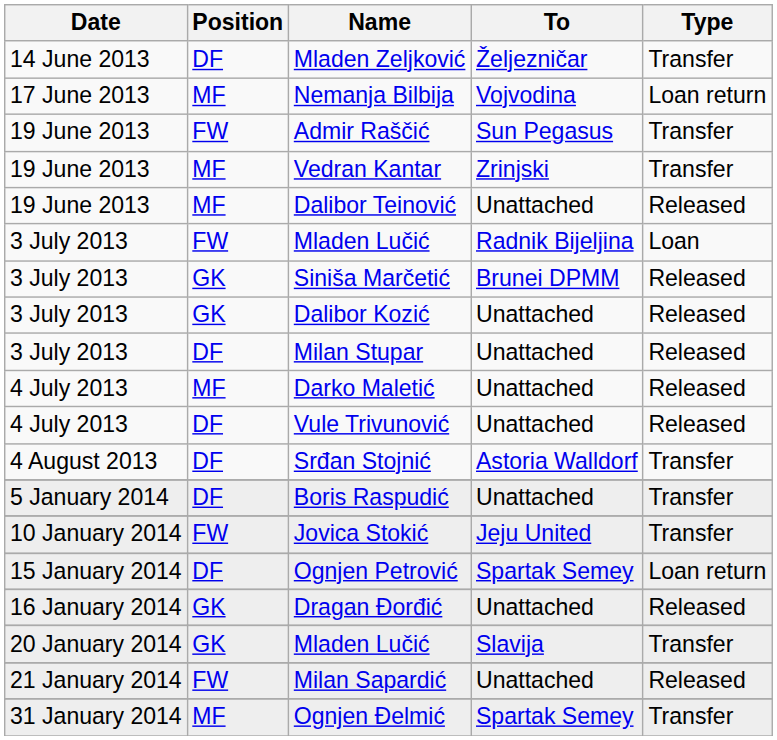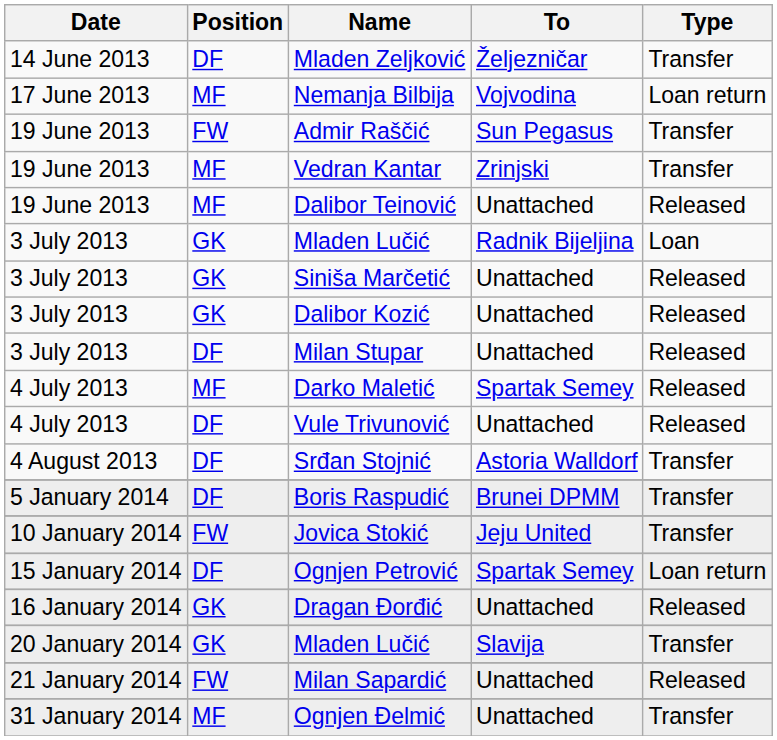 <table class="wikitable">
 <tr>
 <th>Date</th>
 <th>Position</th>
 <th>Name</th>
 <th>To</th>
 <th>Type</th>
 </tr>
 <tr>
 <td>14 June 2013</td>
 <td><a href='#'>DF</a></td>
 <td> <a href='#'>Mladen Zeljković</a></td>
 <td> <a href='#'>Željezničar</a></td>
 <td>Transfer</td>
 </tr>
 <tr>
 <td>17 June 2013</td>
 <td><a href='#'>MF</a></td>
 <td> <a href='#'>Nemanja Bilbija</a></td>
 <td> <a href='#'>Vojvodina</a></td>
 <td>Loan return</td>
 </tr>
 <tr>
 <td>19 June 2013</td>
 <td><a href='#'>FW</a></td>
 <td> <a href='#'>Admir Raščić</a></td>
 <td> <a href='#'>Sun Pegasus</a></td>
 <td>Transfer</td>
 </tr>
 <tr>
 <td>19 June 2013</td>
 <td><a href='#'>MF</a></td>
 <td> <a href='#'>Vedran Kantar</a></td>
 <td> <a href='#'>Zrinjski</a></td>
 <td>Transfer</td>
 </tr>
 <tr>
 <td>19 June 2013</td>
 <td><a href='#'>MF</a></td>
 <td> <a href='#'>Dalibor Teinović</a></td>
 <td>Unattached</td>
 <td>Released</td>
 </tr>
 <tr>
 <td>3 July 2013</td>
-<td><a href='#'>FW</a></td>
+<td><a href='#'>GK</a></td>
 <td> <a href='#'>Mladen Lučić</a></td>
 <td> <a href='#'>Radnik Bijeljina</a></td>
 <td>Loan</td>
 </tr>
 <tr>
 <td>3 July 2013</td>
 <td><a href='#'>GK</a></td>
 <td> <a href='#'>Siniša Marčetić</a></td>
-<td> <a href='#'>Brunei DPMM</a></td>
+<td>Unattached</td>
 <td>Released</td>
 </tr>
 <tr>
 <td>3 July 2013</td>
 <td><a href='#'>GK</a></td>
 <td> <a href='#'>Dalibor Kozić</a></td>
 <td>Unattached</td>
 <td>Released</td>
 </tr>
 <tr>
 <td>3 July 2013</td>
 <td><a href='#'>DF</a></td>
 <td> <a href='#'>Milan Stupar</a></td>
 <td>Unattached</td>
 <td>Released</td>
 </tr>
 <tr>
 <td>4 July 2013</td>
 <td><a href='#'>MF</a></td>
 <td> <a href='#'>Darko Maletić</a></td>
-<td>Unattached</td>
+<td> <a href='#'>Spartak Semey</a></td>
 <td>Released</td>
 </tr>
 <tr>
 <td>4 July 2013</td>
 <td><a href='#'>DF</a></td>
 <td> <a href='#'>Vule Trivunović</a></td>
 <td>Unattached</td>
 <td>Released</td>
 </tr>
 <tr>
 <td>4 August 2013</td>
 <td><a href='#'>DF</a></td>
 <td> <a href='#'>Srđan Stojnić</a></td>
 <td> <a href='#'>Astoria Walldorf</a></td>
 <td>Transfer</td>
 </tr>
 <tr>
 </tr>
 <tr bgcolor=#EEEEEE>
 <td>5 January 2014</td>
 <td><a href='#'>DF</a></td>
 <td> <a href='#'>Boris Raspudić</a></td>
-<td>Unattached</td>
+<td> <a href='#'>Brunei DPMM</a></td>
 <td>Transfer</td>
 </tr>
 <tr>
 </tr>
 <tr bgcolor=#EEEEEE>
 <td>10 January 2014</td>
 <td><a href='#'>FW</a></td>
 <td> <a href='#'>Jovica Stokić</a></td>
 <td> <a href='#'>Jeju United</a></td>
 <td>Transfer</td>
 </tr>
 <tr>
 </tr>
 <tr>
 </tr>
 <tr bgcolor=#EEEEEE>
 <td>15 January 2014</td>
 <td><a href='#'>DF</a></td>
 <td> <a href='#'>Ognjen Petrović</a></td>
 <td> <a href='#'>Spartak Semey</a></td>
 <td>Loan return</td>
 </tr>
 <tr>
 </tr>
 <tr bgcolor=#EEEEEE>
 <td>16 January 2014</td>
 <td><a href='#'>GK</a></td>
 <td> <a href='#'>Dragan Đorđić</a></td>
 <td>Unattached</td>
 <td>Released</td>
 </tr>
 <tr>
 </tr>
 <tr bgcolor=#EEEEEE>
 <td>20 January 2014</td>
 <td><a href='#'>GK</a></td>
 <td> <a href='#'>Mladen Lučić</a></td>
 <td> <a href='#'>Slavija</a></td>
 <td>Transfer</td>
 </tr>
 <tr>
 </tr>
 <tr bgcolor=#EEEEEE>
 <td>21 January 2014</td>
 <td><a href='#'>FW</a></td>
 <td> <a href='#'>Milan Sapardić</a></td>
 <td>Unattached</td>
 <td>Released</td>
 </tr>
 <tr>
 </tr>
 <tr bgcolor=#EEEEEE>
 <td>31 January 2014</td>
 <td><a href='#'>MF</a></td>
 <td> <a href='#'>Ognjen Đelmić</a></td>
-<td> <a href='#'>Spartak Semey</a></td>
+<td>Unattached</td>
 <td>Transfer</td>
 </tr>
 <tr>
 </tr>
 </table>
